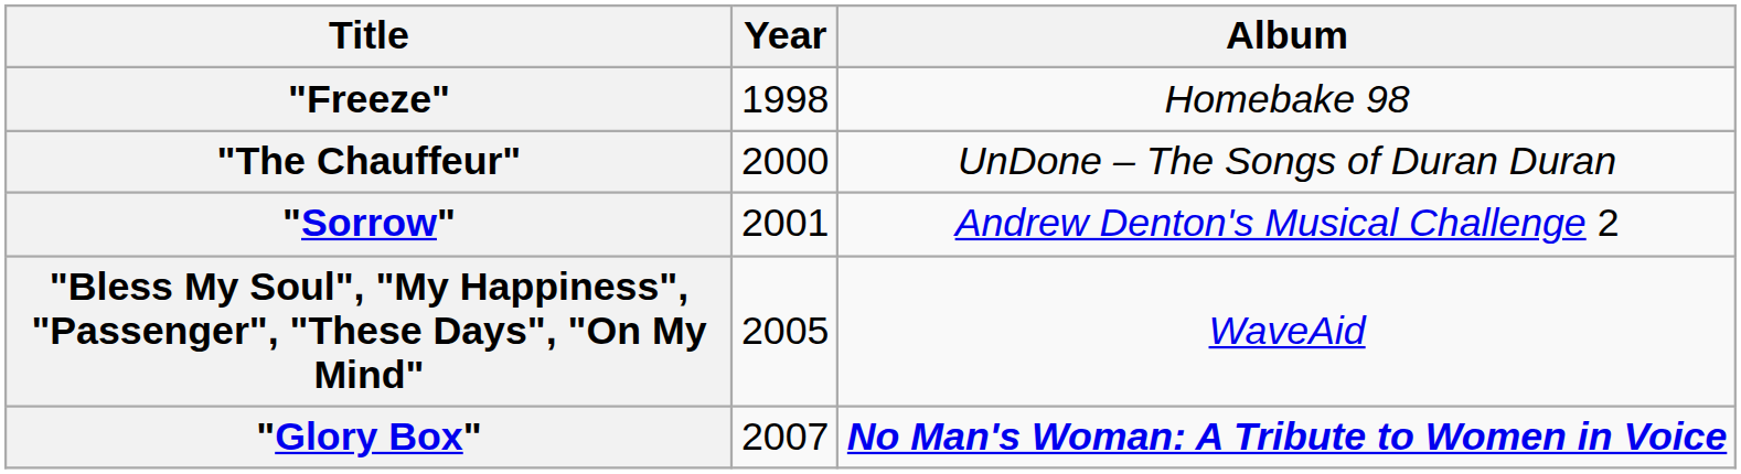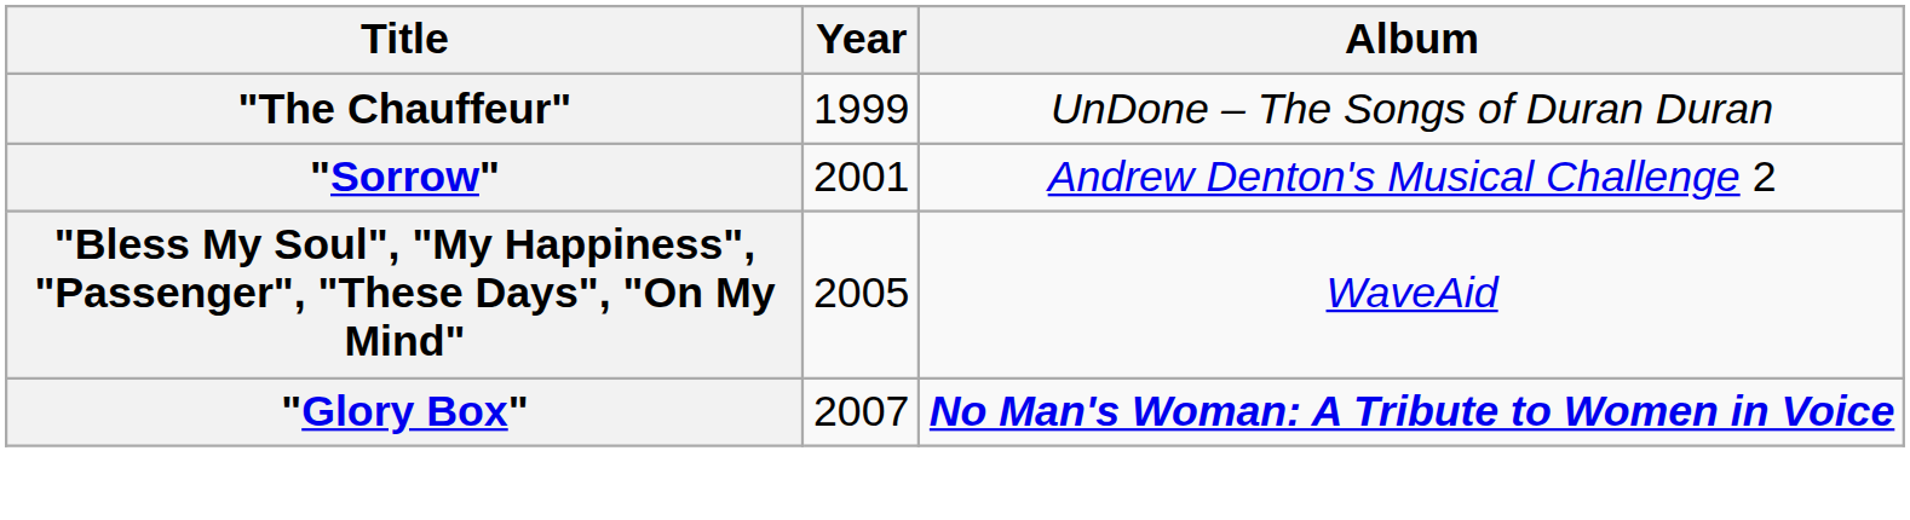 <table class="wikitable plainrowheaders" style="text-align:center;">
 <tr>
 <th scope="col" style="width:18em;">Title</th>
 <th scope="col">Year</th>
 <th scope="col">Album</th>
 </tr>
 <tr>
-<th scope="row">"Freeze"</th>
-<td>1998</td>
-<td><em>Homebake 98</em></td>
-</tr>
-<tr>
 <th scope="row">"The Chauffeur"</th>
-<td>2000</td>
+<td>1999</td>
 <td><em>UnDone – The Songs of Duran Duran</em></td>
 </tr>
 <tr>
 <th scope="row">"<a href='#'>Sorrow</a>"</th>
 <td>2001</td>
 <td><em><a href='#'>Andrew Denton's Musical Challenge</a></em> 2</td>
 </tr>
 <tr>
 <th scope="row">"Bless My Soul", "My Happiness", "Passenger", "These Days", "On My Mind"</th>
 <td>2005</td>
 <td><em><a href='#'>WaveAid</a></em></td>
 </tr>
 <tr>
 <th scope="row">"<a href='#'>Glory Box</a>"</th>
 <td>2007</td>
 <td><strong><em><a href='#'>No Man's Woman: A Tribute to Women in Voice</a></em></strong></td>
 </tr>
 </table>
